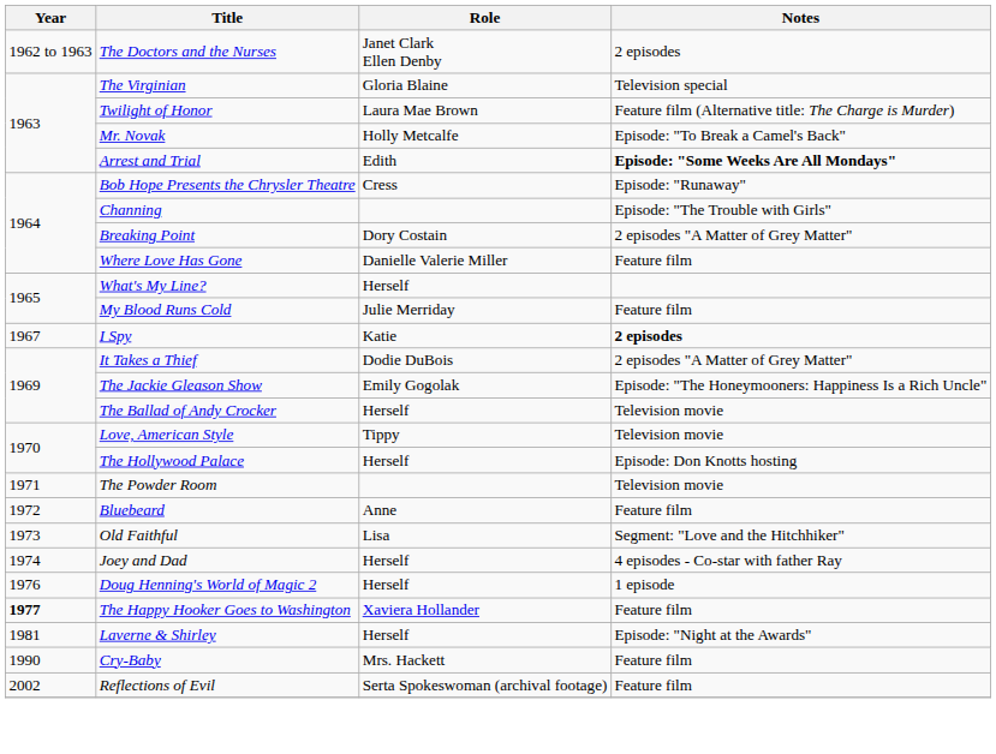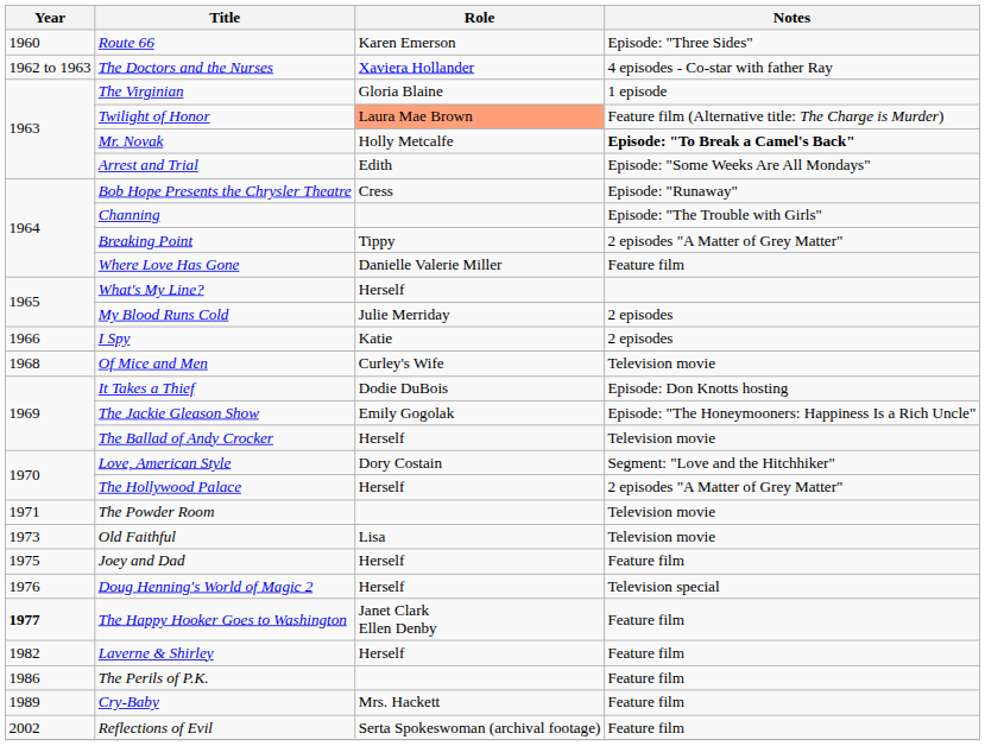 <table class="wikitable sortable">
 <tr>
 <th>Year</th>
 <th>Title</th>
 <th>Role</th>
 <th class="unsortable">Notes</th>
 </tr>
 <tr>
+<td>1960</td>
+<td><em><a href='#'>Route 66</a></em></td>
+<td>Karen Emerson</td>
+<td>Episode: "Three Sides"</td>
+</tr>
+<tr>
 <td>1962 to 1963</td>
 <td><em><a href='#'>The Doctors and the Nurses</a></em></td>
-<td>Janet Clark<br>Ellen Denby</td>
-<td>2 episodes</td>
+<td><a href='#'>Xaviera Hollander</a></td>
+<td>4 episodes - Co-star with father Ray</td>
 </tr>
 <tr>
 <td rowspan="4">1963</td>
 <td><em><a href='#'>The Virginian</a></em></td>
 <td>Gloria Blaine</td>
-<td>Television special</td>
+<td>1 episode</td>
 </tr>
 <tr>
 <td><em><a href='#'>Twilight of Honor</a></em></td>
-<td>Laura Mae Brown</td>
+<td style="background: lightsalmon;">Laura Mae Brown</td>
 <td>Feature film (Alternative title: <em>The Charge is Murder</em>)</td>
 </tr>
 <tr>
 <td><em><a href='#'>Mr. Novak</a></em></td>
 <td>Holly Metcalfe</td>
-<td>Episode: "To Break a Camel's Back"</td>
+<td><strong>Episode: "To Break a Camel's Back"</strong></td>
 </tr>
 <tr>
 <td><em><a href='#'>Arrest and Trial</a></em></td>
 <td>Edith</td>
-<td><strong>Episode: "Some Weeks Are All Mondays"</strong></td>
+<td>Episode: "Some Weeks Are All Mondays"</td>
 </tr>
 <tr>
 <td rowspan="4">1964</td>
 <td><em><a href='#'>Bob Hope Presents the Chrysler Theatre</a></em></td>
 <td>Cress</td>
 <td>Episode: "Runaway"</td>
 </tr>
 <tr>
 <td><em><a href='#'>Channing</a></em></td>
 <td></td>
 <td>Episode: "The Trouble with Girls"</td>
 </tr>
 <tr>
 <td><em><a href='#'>Breaking Point</a></em></td>
-<td>Dory Costain</td>
+<td>Tippy</td>
 <td>2 episodes "A Matter of Grey Matter"</td>
 </tr>
 <tr>
 <td><em><a href='#'>Where Love Has Gone</a></em></td>
 <td>Danielle Valerie Miller</td>
 <td>Feature film</td>
 </tr>
 <tr>
 <td rowspan="2">1965</td>
 <td><em><a href='#'>What's My Line?</a></em></td>
 <td>Herself</td>
 <td></td>
 </tr>
 <tr>
 <td><em><a href='#'>My Blood Runs Cold</a></em></td>
 <td>Julie Merriday</td>
-<td>Feature film</td>
+<td>2 episodes</td>
 </tr>
 <tr>
-<td>1967</td>
+<td>1966</td>
 <td><em><a href='#'>I Spy</a></em></td>
 <td>Katie</td>
-<td><strong>2 episodes</strong></td>
+<td>2 episodes</td>
+</tr>
+<tr>
+<td>1968</td>
+<td><em><a href='#'>Of Mice and Men</a></em></td>
+<td>Curley's Wife</td>
+<td>Television movie</td>
 </tr>
 <tr>
 <td rowspan="3">1969</td>
 <td><em><a href='#'>It Takes a Thief</a></em></td>
 <td>Dodie DuBois</td>
-<td>2 episodes "A Matter of Grey Matter"</td>
+<td>Episode: Don Knotts hosting</td>
 </tr>
 <tr>
 <td><em><a href='#'>The Jackie Gleason Show</a></em></td>
 <td>Emily Gogolak</td>
 <td>Episode: "The Honeymooners: Happiness Is a Rich Uncle"</td>
 </tr>
 <tr>
 <td><em><a href='#'>The Ballad of Andy Crocker</a></em></td>
 <td>Herself</td>
 <td>Television movie</td>
 </tr>
 <tr>
 <td rowspan="2">1970</td>
 <td><em><a href='#'>Love, American Style</a></em></td>
-<td>Tippy</td>
-<td>Television movie</td>
+<td>Dory Costain</td>
+<td>Segment: "Love and the Hitchhiker"</td>
 </tr>
 <tr>
 <td><em><a href='#'>The Hollywood Palace</a></em></td>
 <td>Herself</td>
-<td>Episode: Don Knotts hosting</td>
+<td>2 episodes "A Matter of Grey Matter"</td>
 </tr>
 <tr>
 <td>1971</td>
 <td><em>The Powder Room</em></td>
 <td></td>
 <td>Television movie</td>
 </tr>
 <tr>
-<td>1972</td>
-<td><em><a href='#'>Bluebeard</a></em></td>
-<td>Anne</td>
-<td>Feature film</td>
-</tr>
-<tr>
 <td>1973</td>
 <td><em>Old Faithful</em></td>
 <td>Lisa</td>
-<td>Segment: "Love and the Hitchhiker"</td>
+<td>Television movie</td>
 </tr>
 <tr>
-<td>1974</td>
+<td>1975</td>
 <td><em>Joey and Dad</em></td>
 <td>Herself</td>
-<td>4 episodes - Co-star with father Ray</td>
+<td>Feature film</td>
 </tr>
 <tr>
 <td>1976</td>
 <td><em><a href='#'>Doug Henning's World of Magic 2</a></em></td>
 <td>Herself</td>
-<td>1 episode</td>
+<td>Television special</td>
 </tr>
 <tr>
 <td><strong>1977</strong></td>
 <td><em><a href='#'>The Happy Hooker Goes to Washington</a></em></td>
-<td><a href='#'>Xaviera Hollander</a></td>
+<td>Janet Clark<br>Ellen Denby</td>
 <td>Feature film</td>
 </tr>
 <tr>
-<td>1981</td>
+<td>1982</td>
 <td><em><a href='#'>Laverne & Shirley</a></em></td>
 <td>Herself</td>
-<td>Episode: "Night at the Awards"</td>
+<td>Feature film</td>
 </tr>
 <tr>
-<td>1990</td>
+<td>1986</td>
+<td><em>The Perils of P.K.</em></td>
+<td></td>
+<td>Feature film</td>
+</tr>
+<tr>
+<td>1989</td>
 <td><em><a href='#'>Cry-Baby</a></em></td>
 <td>Mrs. Hackett</td>
 <td>Feature film</td>
 </tr>
 <tr>
 <td>2002</td>
 <td><em>Reflections of Evil</em></td>
 <td>Serta Spokeswoman (archival footage)</td>
 <td>Feature film</td>
 </tr>
 <tr>
 </tr>
 </table>
